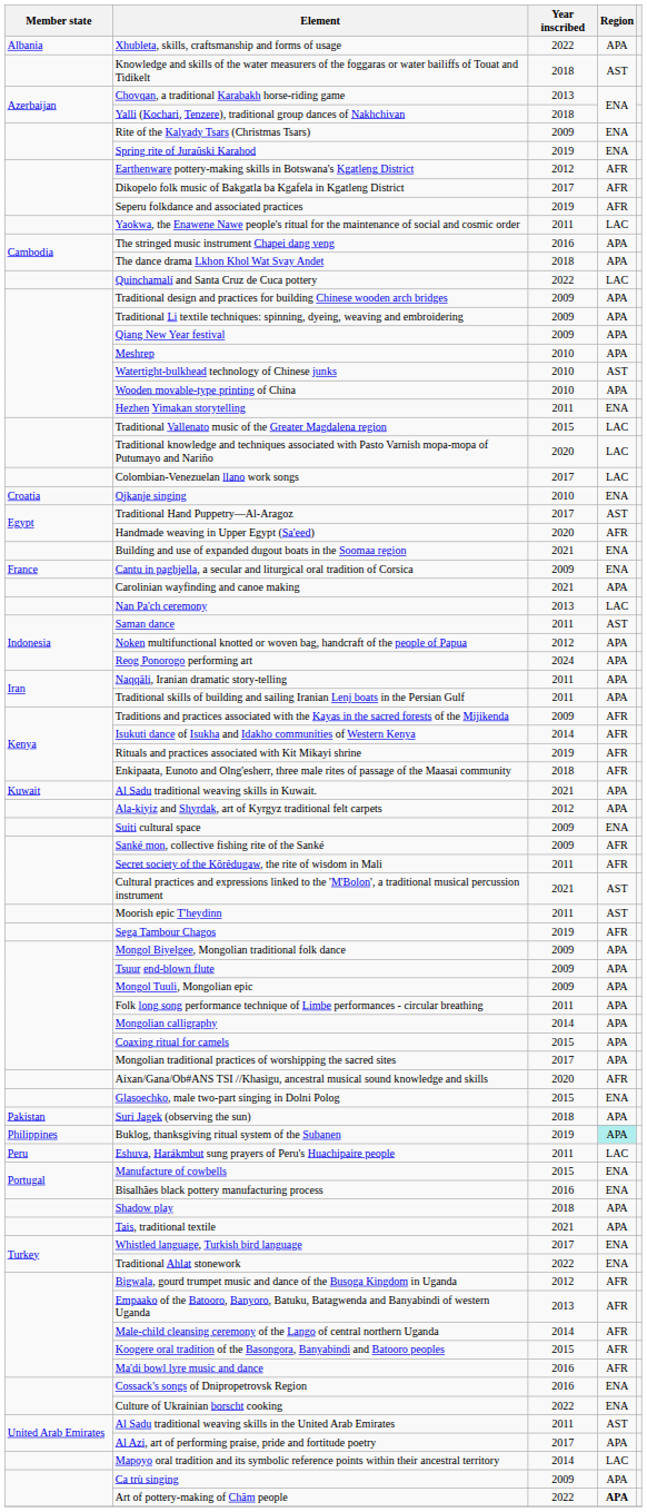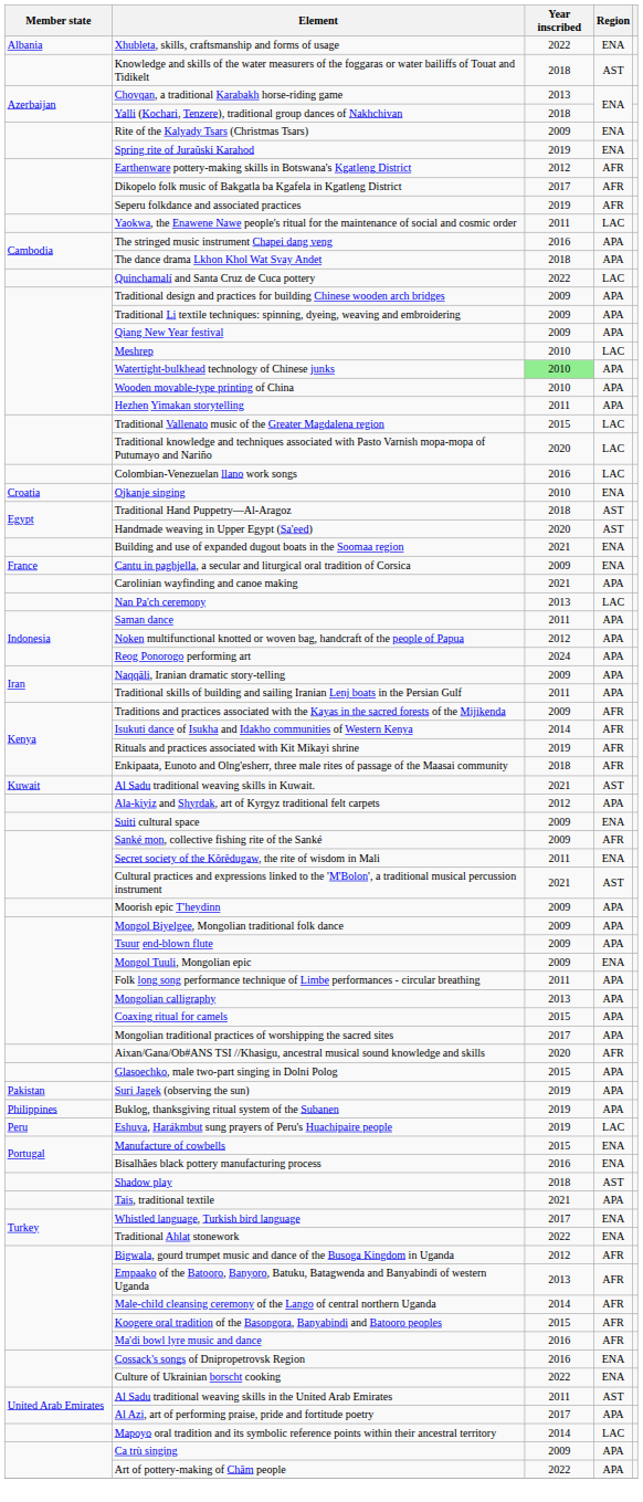 <table class="wikitable sortable" style="margin:0 1em 0 0; font-size:95%;">
 <tr>
 <th width="140px">Member state</th>
 <th>Element </th>
 <th>Year inscribed</th>
 <th>Region</th>
 <th class="unsortable"></th>
 </tr>
 <tr>
 <td> <a href='#'>Albania</a></td>
 <td><a href='#'>Xhubleta</a>, skills, craftsmanship and forms of usage</td>
 <td style="text-align:center;">2022</td>
-<td style="text-align:center;">APA</td>
+<td style="text-align:center;">ENA</td>
 <td style="text-align:center;"></td>
 </tr>
 <tr>
 <td></td>
 <td>Knowledge and skills of the water measurers of the foggaras or water bailiffs of Touat and Tidikelt</td>
 <td style="text-align:center;">2018</td>
 <td style="text-align:center;">AST</td>
 <td style="text-align:center;"></td>
 </tr>
 <tr>
 <td rowspan="2"> <a href='#'>Azerbaijan</a></td>
 <td><a href='#'>Chovqan</a>, a traditional <a href='#'>Karabakh</a> horse-riding game</td>
 <td style="text-align:center;">2013</td>
 <td rowspan="2" style="text-align:center;">ENA</td>
 <td style="text-align:center;"></td>
 </tr>
 <tr>
 <td><a href='#'>Yalli</a> (<a href='#'>Kochari</a>, <a href='#'>Tenzere</a>), traditional group dances of <a href='#'>Nakhchivan</a></td>
 <td style="text-align:center;">2018</td>
 <td style="text-align:center;"></td>
 </tr>
 <tr>
 <td rowspan="2"></td>
 <td>Rite of the <a href='#'>Kalyady Tsars</a> (Christmas Tsars)</td>
 <td style="text-align:center;">2009</td>
 <td style="text-align:center;">ENA</td>
 <td style="text-align:center;"></td>
 </tr>
 <tr>
 <td><a href='#'>Spring rite of Juraŭski Karahod</a></td>
 <td style="text-align:center;">2019</td>
 <td style="text-align:center;">ENA</td>
 <td style="text-align:center;"></td>
 </tr>
 <tr>
 <td rowspan="3"></td>
 <td><a href='#'>Earthenware</a> pottery-making skills in Botswana's <a href='#'>Kgatleng District</a></td>
 <td style="text-align:center;">2012</td>
 <td style="text-align:center;">AFR</td>
 <td style="text-align:center;"></td>
 </tr>
 <tr>
 <td>Dikopelo folk music of Bakgatla ba Kgafela in Kgatleng District</td>
 <td style="text-align:center;">2017</td>
 <td style="text-align:center;">AFR</td>
 <td style="text-align:center;"></td>
 </tr>
 <tr>
 <td>Seperu folkdance and associated practices</td>
 <td style="text-align:center;">2019</td>
 <td style="text-align:center;">AFR</td>
 <td style="text-align:center;"></td>
 </tr>
 <tr>
 <td></td>
 <td><a href='#'>Yaokwa</a>, the <a href='#'>Enawene Nawe</a> people's ritual for the maintenance of social and cosmic order</td>
 <td style="text-align:center;">2011</td>
 <td style="text-align:center;">LAC</td>
 <td style="text-align:center;"></td>
 </tr>
 <tr>
 <td rowspan="2"> <a href='#'>Cambodia</a></td>
 <td>The stringed music instrument <a href='#'>Chapei dang veng</a></td>
 <td style="text-align:center;">2016</td>
 <td style="text-align:center;">APA</td>
 <td style="text-align:center;"></td>
 </tr>
 <tr>
 <td>The dance drama <a href='#'>Lkhon Khol Wat Svay Andet</a></td>
 <td style="text-align:center;">2018</td>
 <td style="text-align:center;">APA</td>
 <td style="text-align:center;"></td>
 </tr>
 <tr>
 <td></td>
 <td><a href='#'>Quinchamalí</a> and Santa Cruz de Cuca pottery</td>
 <td style="text-align:center;">2022</td>
 <td style="text-align:center;">LAC</td>
 <td style="text-align:center;"></td>
 </tr>
 <tr>
 <td rowspan="7"></td>
 <td>Traditional design and practices for building <a href='#'>Chinese wooden arch bridges</a></td>
 <td style="text-align:center;">2009</td>
 <td style="text-align:center;">APA</td>
 <td style="text-align:center;"></td>
 </tr>
 <tr>
 <td>Traditional <a href='#'>Li</a> textile techniques: spinning, dyeing, weaving and embroidering</td>
 <td style="text-align:center;">2009</td>
 <td style="text-align:center;">APA</td>
 <td style="text-align:center;"></td>
 </tr>
 <tr>
 <td><a href='#'>Qiang New Year festival</a></td>
 <td style="text-align:center;">2009</td>
 <td style="text-align:center;">APA</td>
 <td style="text-align:center;"></td>
 </tr>
 <tr>
 <td><a href='#'>Meshrep</a></td>
 <td style="text-align:center;">2010</td>
-<td style="text-align:center;">APA</td>
+<td style="text-align:center;">LAC</td>
 <td style="text-align:center;"></td>
 </tr>
 <tr>
 <td><a href='#'>Watertight-bulkhead</a> technology of Chinese <a href='#'>junks</a></td>
-<td style="text-align:center;">2010</td>
-<td style="text-align:center;">AST</td>
+<td style="background: lightgreen; text-align:center;">2010</td>
+<td style="text-align:center;">APA</td>
 <td style="text-align:center;"></td>
 </tr>
 <tr>
 <td><a href='#'>Wooden movable-type printing</a> of China</td>
 <td style="text-align:center;">2010</td>
 <td style="text-align:center;">APA</td>
 <td style="text-align:center;"></td>
 </tr>
 <tr>
 <td><a href='#'>Hezhen</a> <a href='#'>Yimakan storytelling</a></td>
 <td style="text-align:center;">2011</td>
-<td style="text-align:center;">ENA</td>
+<td style="text-align:center;">APA</td>
 <td style="text-align:center;"></td>
 </tr>
 <tr>
 <td rowspan="2"></td>
 <td>Traditional <a href='#'>Vallenato</a> music of the <a href='#'>Greater Magdalena region</a></td>
 <td style="text-align:center;">2015</td>
 <td style="text-align:center;">LAC</td>
 <td style="text-align:center;"></td>
 </tr>
 <tr>
 <td>Traditional knowledge and techniques associated with Pasto Varnish mopa-mopa of Putumayo and Nariño</td>
 <td style="text-align:center;">2020</td>
 <td style="text-align:center;">LAC</td>
 <td style="text-align:center;"></td>
 </tr>
 <tr>
 <td><br></td>
 <td>Colombian-Venezuelan <a href='#'>llano</a> work songs</td>
-<td style="text-align:center;">2017</td>
+<td style="text-align:center;">2016</td>
 <td style="text-align:center;">LAC</td>
 <td style="text-align:center;"></td>
 </tr>
 <tr>
 <td> <a href='#'>Croatia</a></td>
 <td><a href='#'>Ojkanje singing</a></td>
 <td style="text-align:center;">2010</td>
 <td style="text-align:center;">ENA</td>
 <td style="text-align:center;"></td>
 </tr>
 <tr>
 <td rowspan="2"> <a href='#'>Egypt</a></td>
 <td>Traditional Hand Puppetry—Al-Aragoz</td>
-<td style="text-align:center;">2017</td>
+<td style="text-align:center;">2018</td>
 <td style="text-align:center;">AST</td>
 <td style="text-align:center;"></td>
 </tr>
 <tr>
 <td>Handmade weaving in Upper Egypt (<a href='#'>Sa'eed</a>)</td>
 <td style="text-align:center;">2020</td>
-<td style="text-align:center;">AFR</td>
+<td style="text-align:center;">AST</td>
 <td style="text-align:center;"></td>
 </tr>
 <tr>
 <td></td>
 <td>Building and use of expanded dugout boats in the <a href='#'>Soomaa region</a></td>
 <td style="text-align:center;">2021</td>
 <td style="text-align:center;">ENA</td>
 <td style="text-align:center;"></td>
 </tr>
 <tr>
 <td> <a href='#'>France</a></td>
 <td><a href='#'>Cantu in paghjella</a>, a secular and liturgical oral tradition of Corsica</td>
 <td style="text-align:center;">2009</td>
 <td style="text-align:center;">ENA</td>
 <td style="text-align:center;"></td>
 </tr>
 <tr>
 <td></td>
 <td>Carolinian wayfinding and canoe making</td>
 <td style="text-align:center;">2021</td>
 <td style="text-align:center;">APA</td>
 <td style="text-align:center;"></td>
 </tr>
 <tr>
 <td></td>
 <td><a href='#'>Nan Pa'ch ceremony</a></td>
 <td style="text-align:center;">2013</td>
 <td style="text-align:center;">LAC</td>
 <td style="text-align:center;"></td>
 </tr>
 <tr>
 <td rowspan="3"> <a href='#'>Indonesia</a></td>
 <td><a href='#'>Saman dance</a></td>
 <td style="text-align:center;">2011</td>
-<td style="text-align:center;">AST</td>
+<td style="text-align:center;">APA</td>
 <td style="text-align:center;"></td>
 </tr>
 <tr>
 <td><a href='#'>Noken</a> multifunctional knotted or woven bag, handcraft of the <a href='#'>people of Papua</a></td>
 <td style="text-align:center;">2012</td>
 <td style="text-align:center;">APA</td>
 <td style="text-align:center;"></td>
 </tr>
 <tr>
 <td><a href='#'>Reog Ponorogo</a> performing art</td>
 <td style="text-align:center;">2024</td>
 <td style="text-align:center;">APA</td>
 <td style="text-align:center;"></td>
 </tr>
 <tr>
 <td rowspan="2"> <a href='#'>Iran</a></td>
 <td><a href='#'>Naqqāli</a>, Iranian dramatic story-telling</td>
-<td style="text-align:center;">2011</td>
+<td style="text-align:center;">2009</td>
 <td style="text-align:center;">APA</td>
 <td style="text-align:center;"></td>
 </tr>
 <tr>
 <td>Traditional skills of building and sailing Iranian <a href='#'>Lenj boats</a> in the Persian Gulf</td>
 <td style="text-align:center;">2011</td>
 <td style="text-align:center;">APA</td>
 <td style="text-align:center;"></td>
 </tr>
 <tr>
 <td rowspan="4"> <a href='#'>Kenya</a></td>
 <td>Traditions and practices associated with the <a href='#'>Kayas in the sacred forests</a> of the <a href='#'>Mijikenda</a></td>
 <td style="text-align:center;">2009</td>
 <td style="text-align:center;">AFR</td>
 <td style="text-align:center;"></td>
 </tr>
 <tr>
 <td><a href='#'>Isukuti dance</a> of <a href='#'>Isukha</a> and <a href='#'>Idakho communities</a> of <a href='#'>Western Kenya</a></td>
 <td style="text-align:center;">2014</td>
 <td style="text-align:center;">AFR</td>
 <td style="text-align:center;"></td>
 </tr>
 <tr>
 <td>Rituals and practices associated with Kit Mikayi shrine</td>
 <td style="text-align:center;">2019</td>
 <td style="text-align:center;">AFR</td>
 <td style="text-align:center;"></td>
 </tr>
 <tr>
 <td>Enkipaata, Eunoto and Olng'esherr, three male rites of passage of the Maasai community</td>
 <td style="text-align:center;">2018</td>
 <td style="text-align:center;">AFR</td>
 <td style="text-align:center;"></td>
 </tr>
 <tr>
 <td> <a href='#'>Kuwait</a></td>
 <td><a href='#'>Al Sadu</a> traditional weaving skills in Kuwait.</td>
 <td style="text-align:center;">2021</td>
-<td style="text-align:center;">APA</td>
+<td style="text-align:center;">AST</td>
 <td style="text-align:center;"></td>
 </tr>
 <tr>
 <td></td>
 <td><a href='#'>Ala-kiyiz</a> and <a href='#'>Shyrdak</a>, art of Kyrgyz traditional felt carpets</td>
 <td style="text-align:center;">2012</td>
 <td style="text-align:center;">APA</td>
 <td style="text-align:center;"></td>
 </tr>
 <tr>
 <td></td>
 <td><a href='#'>Suiti</a> cultural space</td>
 <td style="text-align:center;">2009</td>
 <td style="text-align:center;">ENA</td>
 <td style="text-align:center;"></td>
 </tr>
 <tr>
 <td rowspan="3"></td>
 <td><a href='#'>Sanké mon</a>, collective fishing rite of the Sanké</td>
 <td style="text-align:center;">2009</td>
 <td style="text-align:center;">AFR</td>
 <td style="text-align:center;"></td>
 </tr>
 <tr>
 <td><a href='#'>Secret society of the Kôrêdugaw</a>, the rite of wisdom in Mali</td>
 <td style="text-align:center;">2011</td>
-<td style="text-align:center;">AFR</td>
+<td style="text-align:center;">ENA</td>
 <td style="text-align:center;"></td>
 </tr>
 <tr>
 <td>Cultural practices and expressions linked to the '<a href='#'>M'Bolon</a>', a traditional musical percussion instrument</td>
 <td style="text-align:center;">2021</td>
 <td style="text-align:center;">AST</td>
 <td style="text-align:center;"></td>
 </tr>
 <tr>
 <td></td>
 <td>Moorish epic <a href='#'>T'heydinn</a></td>
-<td style="text-align:center;">2011</td>
-<td style="text-align:center;">AST</td>
-<td style="text-align:center;"></td>
-</tr>
-<tr>
-<td></td>
-<td><a href='#'>Sega Tambour Chagos</a></td>
-<td style="text-align:center;">2019</td>
-<td style="text-align:center;">AFR</td>
+<td style="text-align:center;">2009</td>
+<td style="text-align:center;">APA</td>
 <td style="text-align:center;"></td>
 </tr>
 <tr>
 <td rowspan="7"></td>
 <td><a href='#'>Mongol Biyelgee</a>, Mongolian traditional folk dance</td>
 <td style="text-align:center;">2009</td>
 <td style="text-align:center;">APA</td>
 <td style="text-align:center;"></td>
 </tr>
 <tr>
 <td><a href='#'>Tsuur</a> <a href='#'>end-blown flute</a></td>
 <td style="text-align:center;">2009</td>
 <td style="text-align:center;">APA</td>
 <td style="text-align:center;"></td>
 </tr>
 <tr>
 <td><a href='#'>Mongol Tuuli</a>, Mongolian epic</td>
 <td style="text-align:center;">2009</td>
-<td style="text-align:center;">APA</td>
+<td style="text-align:center;">ENA</td>
 <td style="text-align:center;"></td>
 </tr>
 <tr>
 <td>Folk <a href='#'>long song</a> performance technique of <a href='#'>Limbe</a> performances - circular breathing</td>
 <td style="text-align:center;">2011</td>
 <td style="text-align:center;">APA</td>
 <td style="text-align:center;"></td>
 </tr>
 <tr>
 <td><a href='#'>Mongolian calligraphy</a></td>
-<td style="text-align:center;">2014</td>
+<td style="text-align:center;">2013</td>
 <td style="text-align:center;">APA</td>
 <td style="text-align:center;"></td>
 </tr>
 <tr>
 <td><a href='#'>Coaxing ritual for camels</a></td>
 <td style="text-align:center;">2015</td>
 <td style="text-align:center;">APA</td>
 <td style="text-align:center;"></td>
 </tr>
 <tr>
 <td>Mongolian traditional practices of worshipping the sacred sites</td>
 <td style="text-align:center;">2017</td>
 <td style="text-align:center;">APA</td>
 <td style="text-align:center;"></td>
 </tr>
 <tr>
 <td></td>
 <td>Aixan/Gana/Ob#ANS TSI //Khasigu, ancestral musical sound knowledge and skills</td>
 <td style="text-align:center;">2020</td>
 <td style="text-align:center;">AFR</td>
 <td style="text-align:center;"></td>
 </tr>
 <tr>
 <td></td>
 <td><a href='#'>Glasoechko</a>, male two-part singing in Dolni Polog</td>
 <td style="text-align:center;">2015</td>
-<td style="text-align:center;">ENA</td>
+<td style="text-align:center;">APA</td>
 <td style="text-align:center;"></td>
 </tr>
 <tr>
 <td> <a href='#'>Pakistan</a></td>
 <td><a href='#'>Suri Jagek</a> (observing the sun)</td>
-<td style="text-align:center;">2018</td>
+<td style="text-align:center;">2019</td>
 <td style="text-align:center;">APA</td>
 <td style="text-align:center;"></td>
 </tr>
 <tr>
 <td> <a href='#'>Philippines</a></td>
 <td>Buklog, thanksgiving ritual system of the <a href='#'>Subanen</a></td>
 <td style="text-align:center;">2019</td>
-<td style="background: paleturquoise; text-align:center;">APA</td>
+<td style="text-align:center;">APA</td>
 <td style="text-align:center;"></td>
 </tr>
 <tr>
 <td> <a href='#'>Peru</a></td>
 <td><a href='#'>Eshuva</a>, <a href='#'>Harákmbut</a> sung prayers of Peru's <a href='#'>Huachipaire people</a></td>
-<td style="text-align:center;">2011</td>
+<td style="text-align:center;">2019</td>
 <td style="text-align:center;">LAC</td>
 <td style="text-align:center;"></td>
 </tr>
 <tr>
 <td rowspan="2"> <a href='#'>Portugal</a></td>
 <td><a href='#'>Manufacture of cowbells</a></td>
 <td style="text-align:center;">2015</td>
 <td style="text-align:center;">ENA</td>
 <td style="text-align:center;"></td>
 </tr>
 <tr>
 <td>Bisalhães black pottery manufacturing process</td>
 <td style="text-align:center;">2016</td>
 <td style="text-align:center;">ENA</td>
 <td style="text-align:center;"></td>
 </tr>
 <tr>
 <td></td>
 <td><a href='#'>Shadow play</a></td>
 <td style="text-align:center;">2018</td>
-<td style="text-align:center;">APA</td>
+<td style="text-align:center;">AST</td>
 <td style="text-align:center;"></td>
 </tr>
 <tr>
 <td></td>
 <td><a href='#'>Tais</a>, traditional textile</td>
 <td style="text-align:center;">2021</td>
 <td style="text-align:center;">APA</td>
 <td style="text-align:center;"></td>
 </tr>
 <tr>
 <td rowspan="2"> <a href='#'>Turkey</a></td>
 <td><a href='#'>Whistled language</a>, <a href='#'>Turkish bird language</a></td>
 <td style="text-align:center;">2017</td>
 <td style="text-align:center;">ENA</td>
 <td style="text-align:center;"></td>
 </tr>
 <tr>
 <td>Traditional <a href='#'>Ahlat</a> stonework</td>
 <td style="text-align:center;">2022</td>
 <td style="text-align:center;">ENA</td>
 <td style="text-align:center;"></td>
 </tr>
 <tr>
 <td rowspan="5"></td>
 <td><a href='#'>Bigwala</a>, gourd trumpet music and dance of the <a href='#'>Busoga Kingdom</a> in Uganda</td>
 <td style="text-align:center;">2012</td>
 <td style="text-align:center;">AFR</td>
 <td style="text-align:center;"></td>
 </tr>
 <tr>
 <td><a href='#'>Empaako</a> of the <a href='#'>Batooro</a>, <a href='#'>Banyoro</a>, Batuku, Batagwenda and Banyabindi of western Uganda</td>
 <td style="text-align:center;">2013</td>
 <td style="text-align:center;">AFR</td>
 <td style="text-align:center;"></td>
 </tr>
 <tr>
 <td><a href='#'>Male-child cleansing ceremony</a> of the <a href='#'>Lango</a> of central northern Uganda</td>
 <td style="text-align:center;">2014</td>
 <td style="text-align:center;">AFR</td>
 <td style="text-align:center;"></td>
 </tr>
 <tr>
 <td><a href='#'>Koogere oral tradition</a> of the <a href='#'>Basongora</a>, <a href='#'>Banyabindi</a> and <a href='#'>Batooro peoples</a></td>
 <td style="text-align:center;">2015</td>
 <td style="text-align:center;">AFR</td>
 <td style="text-align:center;"></td>
 </tr>
 <tr>
 <td><a href='#'>Ma'di bowl lyre music and dance</a></td>
 <td style="text-align:center;">2016</td>
 <td style="text-align:center;">AFR</td>
 <td style="text-align:center;"></td>
 </tr>
 <tr>
 <td rowspan="2"></td>
 <td><a href='#'>Cossack's songs</a> of Dnipropetrovsk Region</td>
 <td style="text-align:center;">2016</td>
 <td style="text-align:center;">ENA</td>
 <td style="text-align:center;"></td>
 </tr>
 <tr>
 <td>Culture of Ukrainian <a href='#'>borscht</a> cooking</td>
 <td style="text-align:center;">2022</td>
 <td style="text-align:center;">ENA</td>
 <td style="text-align:center;"></td>
 </tr>
 <tr>
 <td rowspan="2"> <a href='#'>United Arab Emirates</a></td>
 <td><a href='#'>Al Sadu</a> traditional weaving skills in the United Arab Emirates</td>
 <td style="text-align:center;">2011</td>
 <td style="text-align:center;">AST</td>
 <td style="text-align:center;"></td>
 </tr>
 <tr>
 <td><a href='#'>Al Azi</a>, art of performing praise, pride and fortitude poetry</td>
 <td style="text-align:center;">2017</td>
 <td style="text-align:center;">APA</td>
 <td style="text-align:center;"></td>
 </tr>
 <tr>
 <td></td>
 <td><a href='#'>Mapoyo</a> oral tradition and its symbolic reference points within their ancestral territory</td>
 <td style="text-align:center;">2014</td>
 <td style="text-align:center;">LAC</td>
 <td style="text-align:center;"></td>
 </tr>
 <tr>
 <td rowspan="2"></td>
 <td><a href='#'>Ca trù singing</a></td>
 <td style="text-align:center;">2009</td>
 <td style="text-align:center;">APA</td>
 <td style="text-align:center;"></td>
 </tr>
 <tr>
 <td>Art of pottery-making of <a href='#'>Chăm</a> people</td>
 <td style="text-align:center;">2022</td>
-<td style="text-align:center;"><strong>APA</strong></td>
+<td style="text-align:center;">APA</td>
 <td style="text-align:center;"></td>
 </tr>
 <tr>
 </tr>
 </table>
